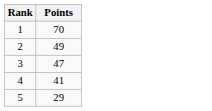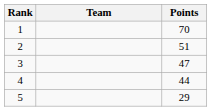 <table class="wikitable" style="text-align:center;">
 <tr>
 <th width=40>Rank</th>
+<th width=180>Team</th>
 <th width=60>Points</th>
 </tr>
 <tr>
 <td>1</td>
+<td align=left></td>
 <td>70</td>
 </tr>
 <tr>
 <td>2</td>
-<td>49</td>
+<td align=left></td>
+<td>51</td>
 </tr>
 <tr>
 <td>3</td>
+<td align=left></td>
 <td>47</td>
 </tr>
 <tr>
 <td>4</td>
-<td>41</td>
+<td align=left></td>
+<td>44</td>
 </tr>
 <tr>
 <td>5</td>
+<td align=left></td>
 <td>29</td>
 </tr>
 </table>
